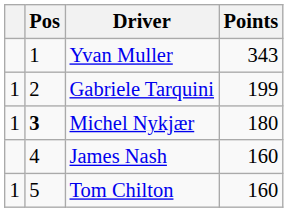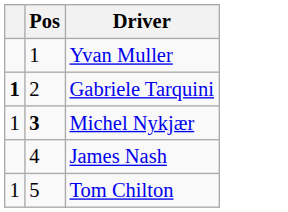 <table class="wikitable" style="font-size: 95%;">
 <tr>
 <th></th>
 <th>Pos</th>
 <th>Driver</th>
-<th>Points</th>
 </tr>
 <tr>
 <td align="left"></td>
 <td>1</td>
 <td> <a href='#'>Yvan Muller</a></td>
-<td align="right">343</td>
 </tr>
 <tr>
-<td align="left"> 1</td>
+<td align="left"><strong> 1</strong></td>
 <td>2</td>
 <td> <a href='#'>Gabriele Tarquini</a></td>
-<td align="right">199</td>
 </tr>
 <tr>
 <td align="left"> 1</td>
 <td><strong>3</strong></td>
 <td> <a href='#'>Michel Nykjær</a></td>
-<td align="right">180</td>
 </tr>
 <tr>
 <td align="left"></td>
 <td>4</td>
 <td> <a href='#'>James Nash</a></td>
-<td align="right">160</td>
 </tr>
 <tr>
 <td align="left"> 1</td>
 <td>5</td>
 <td> <a href='#'>Tom Chilton</a></td>
-<td align="right">160</td>
 </tr>
 </table>
